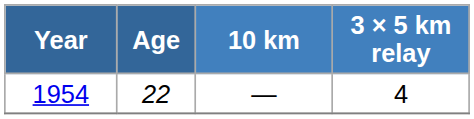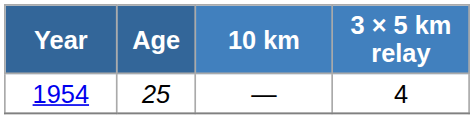 <table class="wikitable" style="font-size:95%; text-align:center; border:grey solid 1px; border-collapse:collapse; background:#ffffff;">
 <tr>
 <th style="background-color:#369; color:white; width:60px;"> Year </th>
 <th style="background-color:#369; color:white; width:40px;"> Age </th>
 <th style="background-color:#4180be; color:white; width:75px;"> 10 km </th>
 <th style="background-color:#4180be; color:white; width:75px;"> 3 × 5 km <br> relay </th>
 </tr>
 <tr>
 <td><a href='#'>1954</a></td>
-<td><em>22</em></td>
+<td><em>25</em></td>
 <td>—</td>
 <td>4</td>
 </tr>
 <tr>
 </tr>
 </table>
